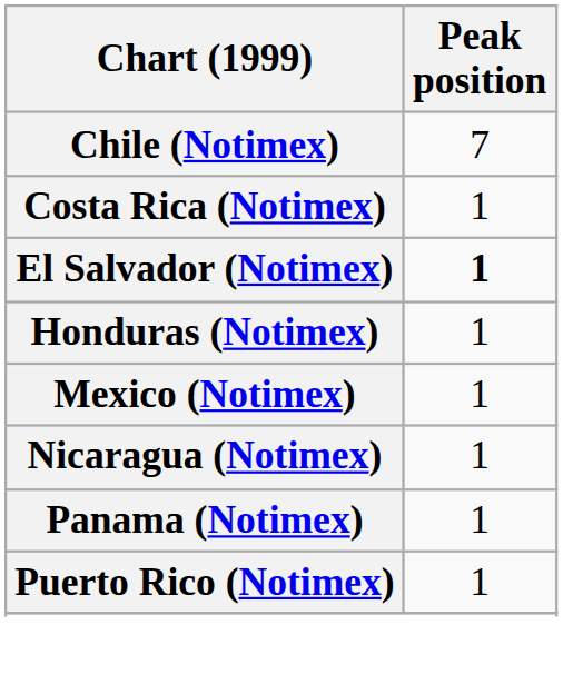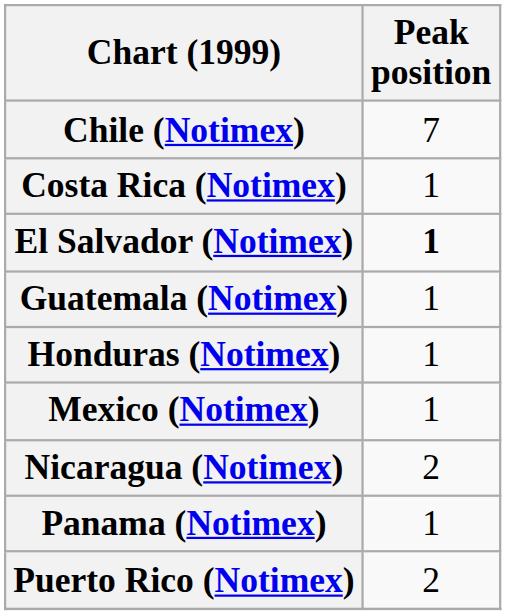 <table class="wikitable sortable plainrowheaders" style="text-align:center">
 <tr>
 <th scope="col">Chart (1999)</th>
 <th scope="col">Peak<br>position</th>
 </tr>
 <tr>
 <th scope="row">Chile (<a href='#'>Notimex</a>)</th>
 <td>7</td>
 </tr>
 <tr>
 <th scope="row">Costa Rica (<a href='#'>Notimex</a>)</th>
 <td>1</td>
 </tr>
 <tr>
 <th scope="row">El Salvador (<a href='#'>Notimex</a>)</th>
 <td><strong>1</strong></td>
 </tr>
 <tr>
+<th scope="row">Guatemala (<a href='#'>Notimex</a>)</th>
+<td>1</td>
+</tr>
+<tr>
 <th scope="row">Honduras (<a href='#'>Notimex</a>)</th>
 <td>1</td>
 </tr>
 <tr>
 <th scope="row">Mexico (<a href='#'>Notimex</a>)</th>
 <td>1</td>
 </tr>
 <tr>
 <th scope="row">Nicaragua (<a href='#'>Notimex</a>)</th>
-<td>1</td>
+<td>2</td>
 </tr>
 <tr>
 <th scope="row">Panama (<a href='#'>Notimex</a>)</th>
 <td>1</td>
 </tr>
 <tr>
 <th scope="row">Puerto Rico (<a href='#'>Notimex</a>)</th>
-<td>1</td>
+<td>2</td>
 </tr>
 <tr>
 </tr>
 <tr>
 </tr>
 <tr>
 </tr>
 <tr>
 </tr>
 <tr>
 </tr>
 </table>
